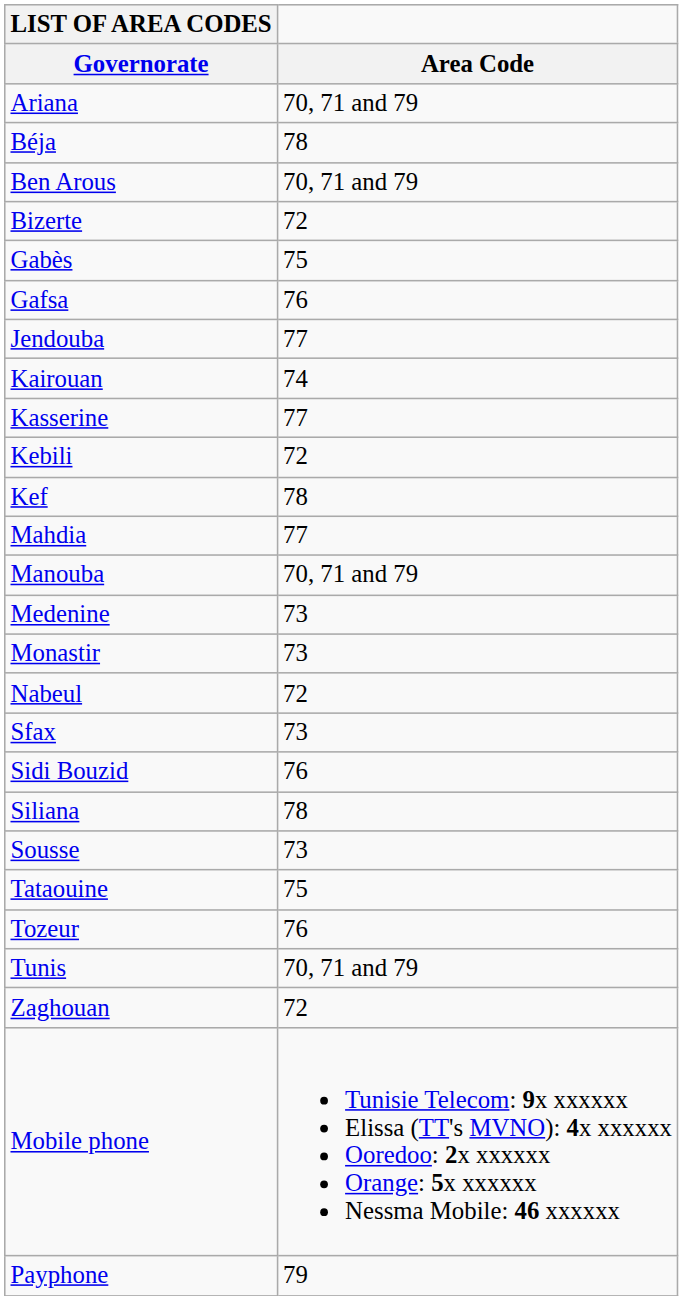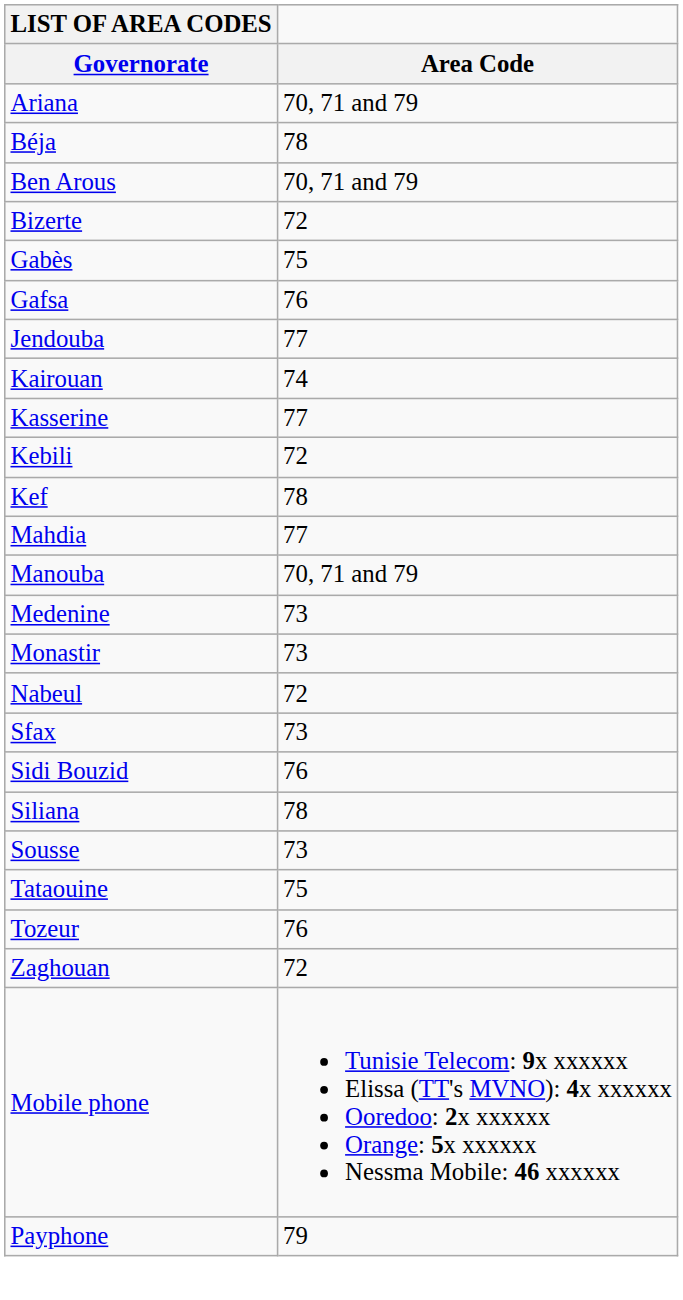 <table class="wikitable">
 <tr>
 <th cols="2">LIST OF AREA CODES</th>
 </tr>
 <tr>
 <th><a href='#'>Governorate</a></th>
 <th>Area Code</th>
 </tr>
 <tr>
 <td><a href='#'>Ariana</a></td>
 <td>70, 71 and 79</td>
 </tr>
 <tr>
 <td><a href='#'>Béja</a></td>
 <td>78</td>
 </tr>
 <tr>
 <td><a href='#'>Ben Arous</a></td>
 <td>70, 71 and 79</td>
 </tr>
 <tr>
 <td><a href='#'>Bizerte</a></td>
 <td>72</td>
 </tr>
 <tr>
 <td><a href='#'>Gabès</a></td>
 <td>75</td>
 </tr>
 <tr>
 <td><a href='#'>Gafsa</a></td>
 <td>76</td>
 </tr>
 <tr>
 <td><a href='#'>Jendouba</a></td>
 <td>77</td>
 </tr>
 <tr>
 <td><a href='#'>Kairouan</a></td>
 <td>74</td>
 </tr>
 <tr>
 <td><a href='#'>Kasserine</a></td>
 <td>77</td>
 </tr>
 <tr>
 <td><a href='#'>Kebili</a></td>
 <td>72</td>
 </tr>
 <tr>
 <td><a href='#'>Kef</a></td>
 <td>78</td>
 </tr>
 <tr>
 <td><a href='#'>Mahdia</a></td>
 <td>77</td>
 </tr>
 <tr>
 <td><a href='#'>Manouba</a></td>
 <td>70, 71 and 79</td>
 </tr>
 <tr>
 <td><a href='#'>Medenine</a></td>
 <td>73</td>
 </tr>
 <tr>
 <td><a href='#'>Monastir</a></td>
 <td>73</td>
 </tr>
 <tr>
 <td><a href='#'>Nabeul</a></td>
 <td>72</td>
 </tr>
 <tr>
 <td><a href='#'>Sfax</a></td>
 <td>73</td>
 </tr>
 <tr>
 <td><a href='#'>Sidi Bouzid</a></td>
 <td>76</td>
 </tr>
 <tr>
 <td><a href='#'>Siliana</a></td>
 <td>78</td>
 </tr>
 <tr>
 <td><a href='#'>Sousse</a></td>
 <td>73</td>
 </tr>
 <tr>
 <td><a href='#'>Tataouine</a></td>
 <td>75</td>
 </tr>
 <tr>
 <td><a href='#'>Tozeur</a></td>
 <td>76</td>
 </tr>
 <tr>
-<td><a href='#'>Tunis</a></td>
-<td>70, 71 and 79</td>
-</tr>
-<tr>
 <td><a href='#'>Zaghouan</a></td>
 <td>72</td>
 </tr>
 <tr>
 <td><a href='#'>Mobile phone</a></td>
 <td><br><ul><li><a href='#'>Tunisie Telecom</a>: <strong>9</strong>x xxxxxx</li><li>Elissa (<a href='#'>TT</a>'s <a href='#'>MVNO</a>): <strong>4</strong>x xxxxxx</li><li><a href='#'>Ooredoo</a>: <strong>2</strong>x xxxxxx</li><li><a href='#'>Orange</a>: <strong>5</strong>x xxxxxx</li><li>Nessma Mobile: <strong>46</strong> xxxxxx</li></ul></td>
 </tr>
 <tr>
 <td><a href='#'>Payphone</a></td>
 <td>79</td>
 </tr>
 </table>
